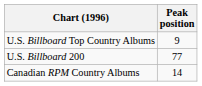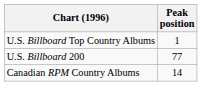 <table class="wikitable">
 <tr>
 <th>Chart (1996)</th>
 <th>Peak<br>position</th>
 </tr>
 <tr>
 <td>U.S. <em>Billboard</em> Top Country Albums</td>
-<td align="center">9</td>
+<td align="center">1</td>
 </tr>
 <tr>
 <td>U.S. <em>Billboard</em> 200</td>
 <td align="center">77</td>
 </tr>
 <tr>
 <td>Canadian <em>RPM</em> Country Albums</td>
 <td align="center">14</td>
 </tr>
 </table>
